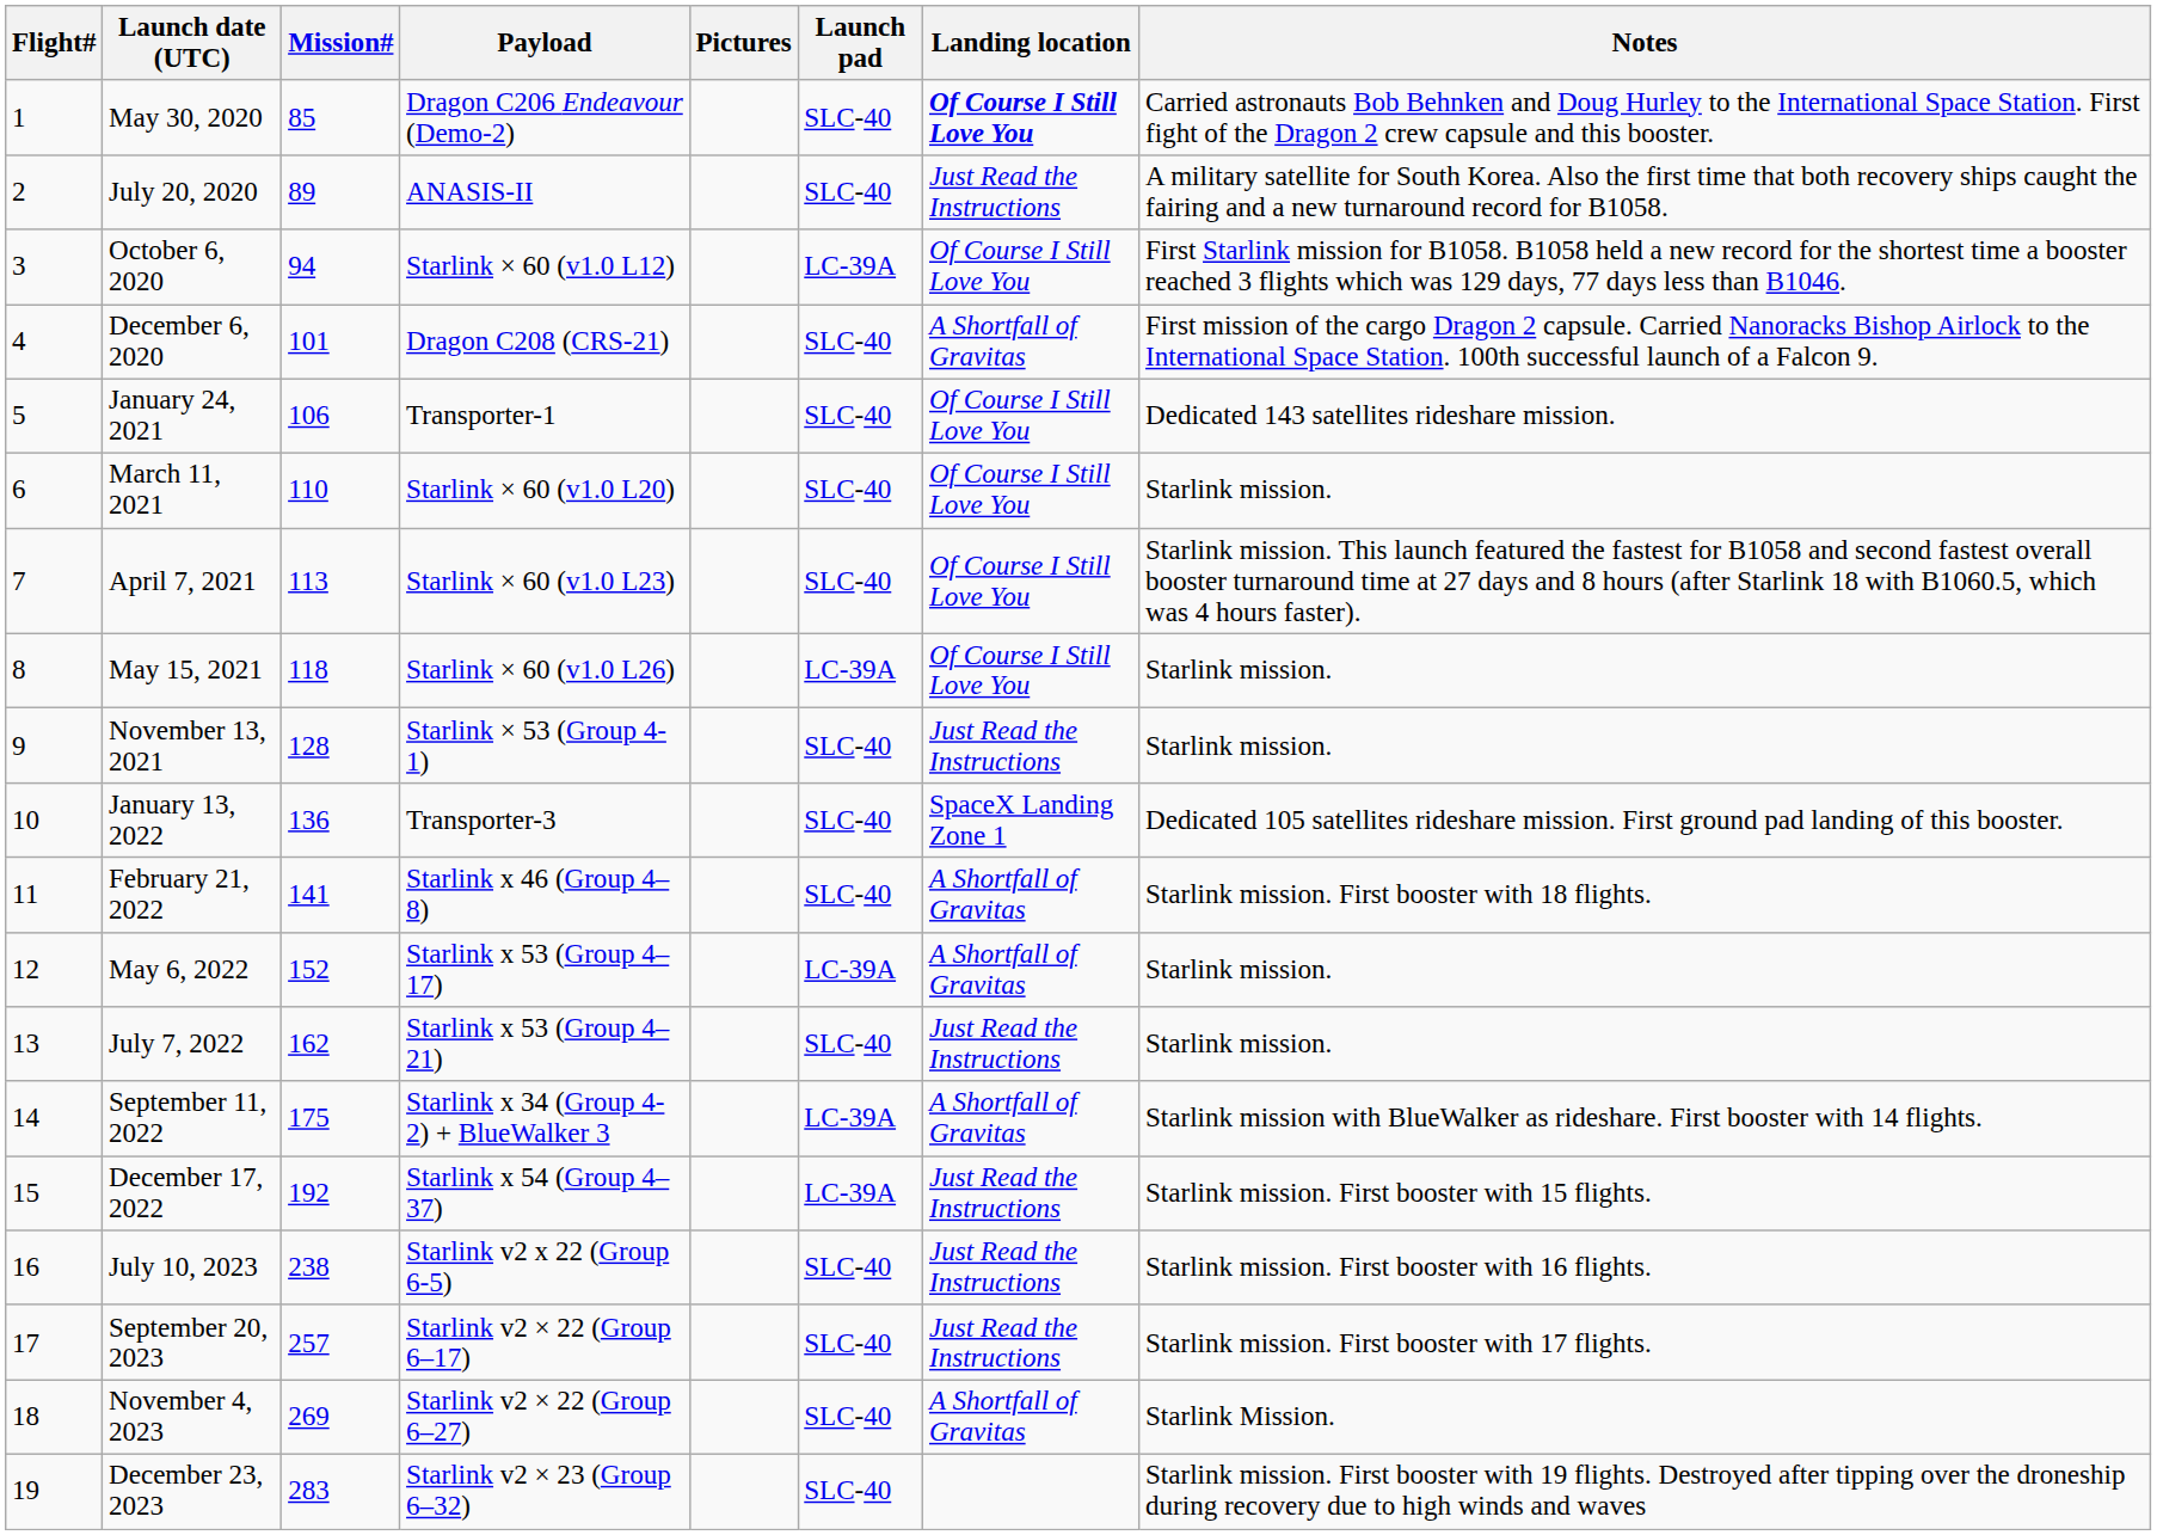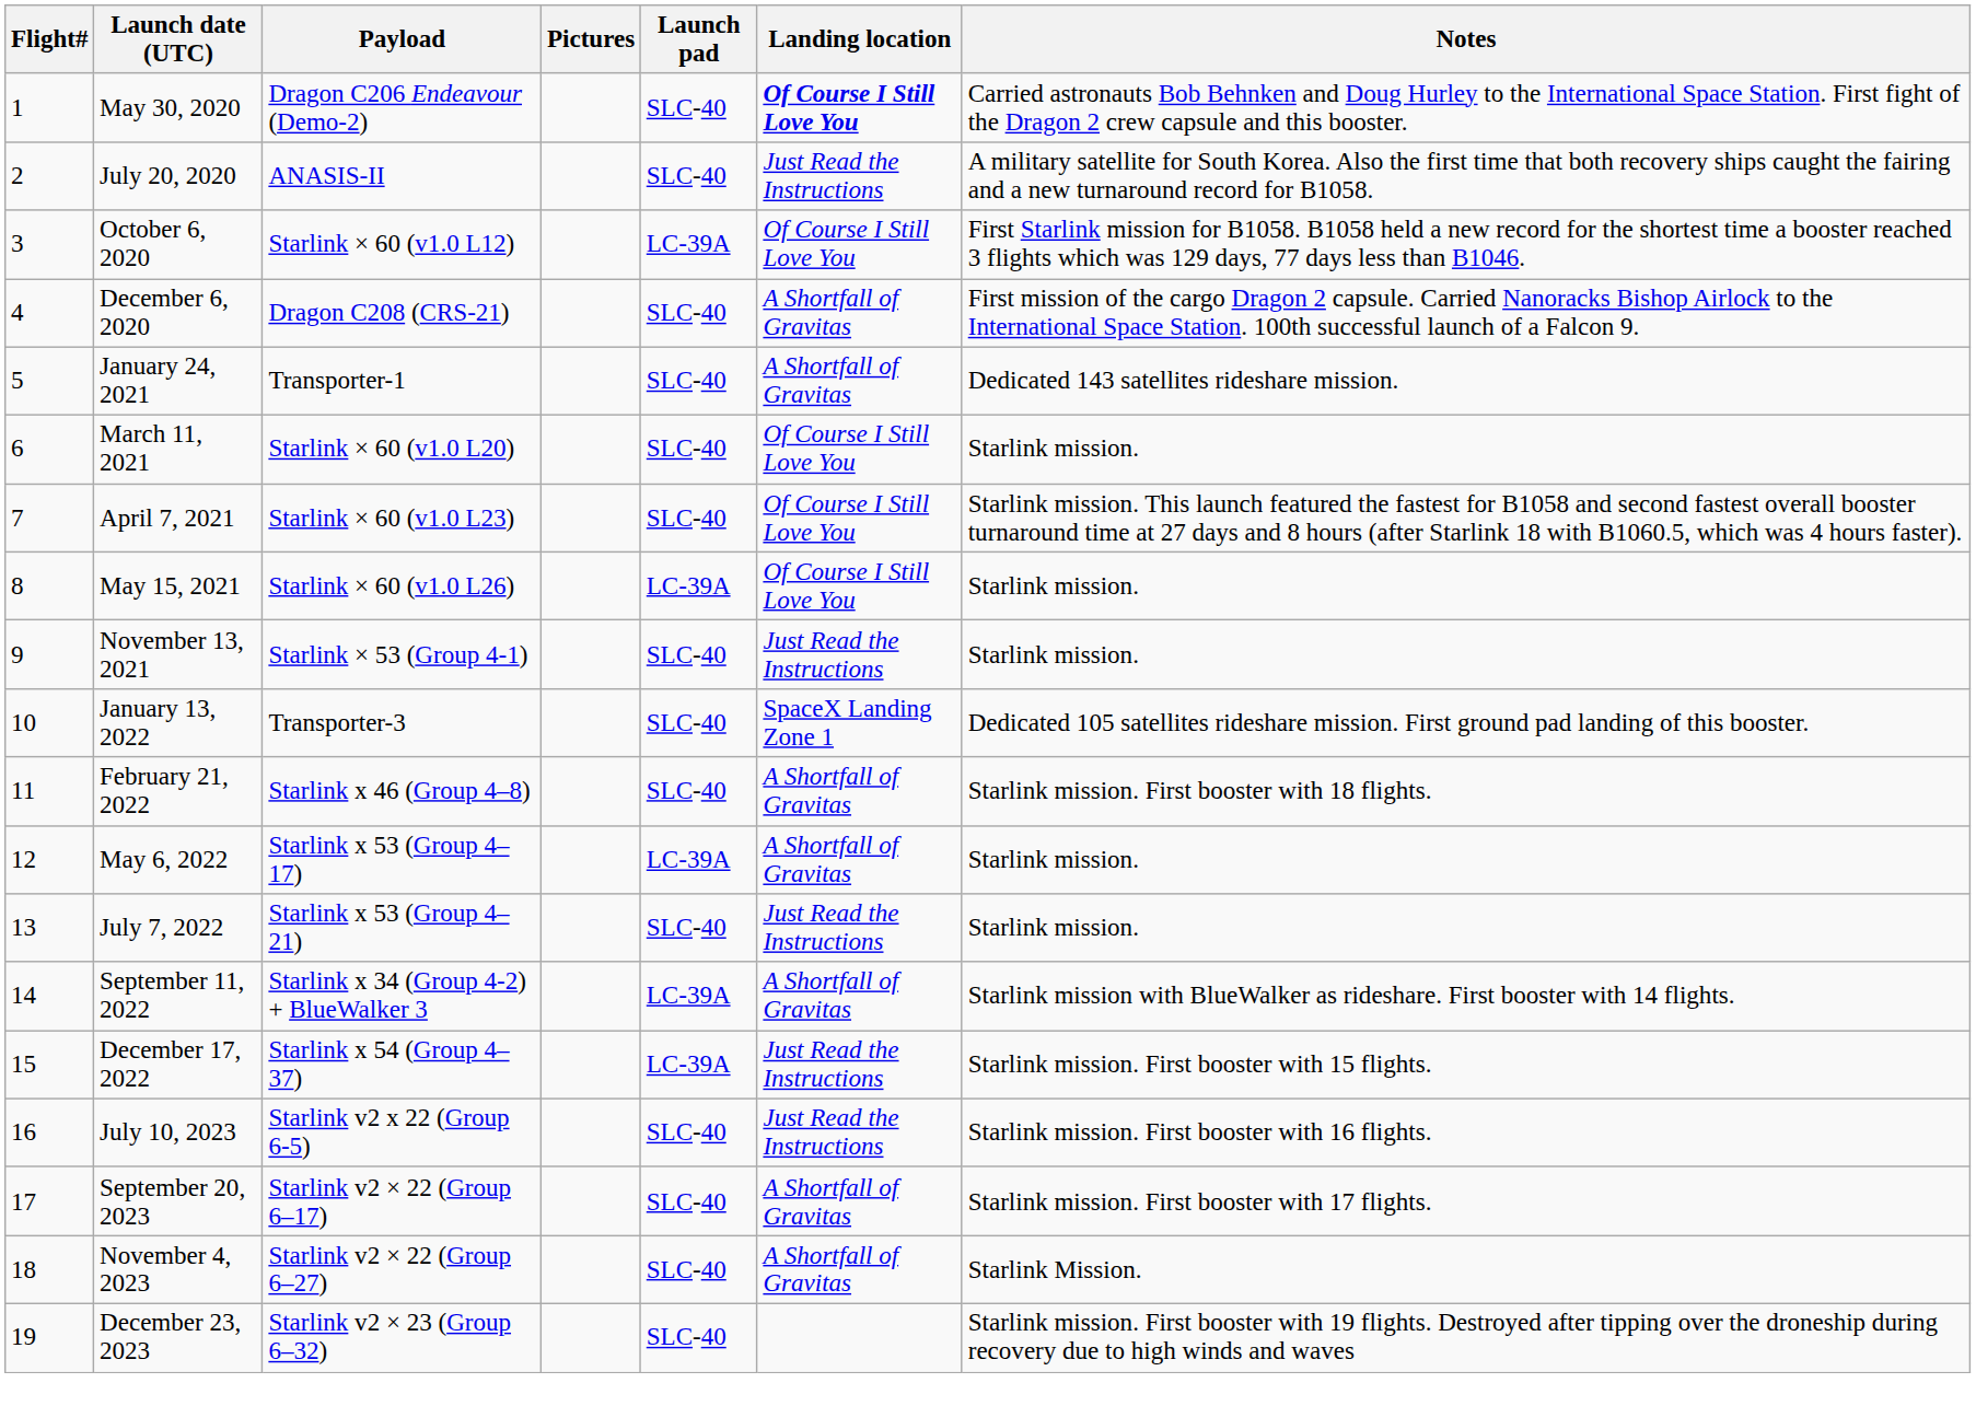 <table class="wikitable">
 <tr>
 <th>Flight#</th>
 <th>Launch date (UTC)</th>
-<th><a href='#'>Mission#</a></th>
 <th>Payload</th>
 <th>Pictures</th>
 <th>Launch pad</th>
 <th>Landing location</th>
 <th>Notes</th>
 </tr>
 <tr>
 <td>1</td>
 <td>May 30, 2020</td>
-<td><a href='#'>85</a></td>
 <td><a href='#'>Dragon C206 <em>Endeavour</em></a> (<a href='#'>Demo-2</a>) </td>
 <td></td>
 <td><a href='#'>SLC</a>-<a href='#'>40</a></td>
 <td><strong><em><a href='#'>Of Course I Still Love You</a></em></strong></td>
 <td>Carried astronauts <a href='#'>Bob Behnken</a> and <a href='#'>Doug Hurley</a> to the <a href='#'>International Space Station</a>. First fight of the <a href='#'>Dragon 2</a> crew capsule and this booster.</td>
 </tr>
 <tr>
 <td>2</td>
 <td>July 20, 2020</td>
-<td><a href='#'>89</a></td>
 <td><a href='#'>ANASIS-II</a></td>
 <td></td>
 <td><a href='#'>SLC</a>-<a href='#'>40</a></td>
 <td><em><a href='#'>Just Read the Instructions</a></em></td>
 <td>A military satellite for South Korea. Also the first time that both recovery ships caught the fairing and a new turnaround record for B1058.</td>
 </tr>
 <tr>
 <td>3</td>
 <td>October 6, 2020</td>
-<td><a href='#'>94</a></td>
 <td><a href='#'>Starlink</a> × 60 (<a href='#'>v1.0 L12</a>)</td>
 <td></td>
 <td><a href='#'>LC-39A</a></td>
 <td><em><a href='#'>Of Course I Still Love You</a></em></td>
 <td>First <a href='#'>Starlink</a> mission for B1058. B1058 held a new record for the shortest time a booster reached 3 flights which was 129 days, 77 days less than <a href='#'>B1046</a>.</td>
 </tr>
 <tr>
 <td>4</td>
 <td>December 6, 2020</td>
-<td><a href='#'>101</a></td>
 <td><a href='#'>Dragon C208</a> (<a href='#'>CRS-21</a>)</td>
 <td></td>
 <td><a href='#'>SLC</a>-<a href='#'>40</a></td>
 <td><em><a href='#'>A Shortfall of Gravitas</a></em></td>
 <td>First mission of the cargo <a href='#'>Dragon 2</a> capsule. Carried <a href='#'>Nanoracks Bishop Airlock</a> to the <a href='#'>International Space Station</a>. 100th successful launch of a Falcon 9.</td>
 </tr>
 <tr>
 <td>5</td>
 <td>January 24, 2021</td>
-<td><a href='#'>106</a></td>
 <td>Transporter-1</td>
 <td></td>
 <td><a href='#'>SLC</a>-<a href='#'>40</a></td>
-<td><em><a href='#'>Of Course I Still Love You</a></em></td>
+<td><em><a href='#'>A Shortfall of Gravitas</a></em></td>
 <td>Dedicated 143 satellites rideshare mission.</td>
 </tr>
 <tr>
 <td>6</td>
 <td>March 11, 2021</td>
-<td><a href='#'>110</a></td>
 <td><a href='#'>Starlink</a> × 60 (<a href='#'>v1.0 L20</a>)</td>
 <td></td>
 <td><a href='#'>SLC</a>-<a href='#'>40</a></td>
 <td><em><a href='#'>Of Course I Still Love You</a></em></td>
 <td>Starlink mission.</td>
 </tr>
 <tr>
 <td>7</td>
 <td>April 7, 2021</td>
-<td><a href='#'>113</a></td>
 <td><a href='#'>Starlink</a> × 60 (<a href='#'>v1.0 L23</a>)</td>
 <td></td>
 <td><a href='#'>SLC</a>-<a href='#'>40</a></td>
 <td><em><a href='#'>Of Course I Still Love You</a></em></td>
 <td>Starlink mission. This launch featured the fastest for B1058 and second fastest overall booster turnaround time at 27 days and 8 hours (after Starlink 18 with B1060.5, which was 4 hours faster).</td>
 </tr>
 <tr>
 <td>8</td>
 <td>May 15, 2021</td>
-<td><a href='#'>118</a></td>
 <td><a href='#'>Starlink</a> × 60 (<a href='#'>v1.0 L26</a>)</td>
 <td></td>
 <td><a href='#'>LC-39A</a></td>
 <td><em><a href='#'>Of Course I Still Love You</a></em></td>
 <td>Starlink mission.</td>
 </tr>
 <tr>
 <td>9</td>
 <td>November 13, 2021</td>
-<td><a href='#'>128</a></td>
 <td><a href='#'>Starlink</a> × 53 (<a href='#'>Group 4-1</a>)</td>
 <td></td>
 <td><a href='#'>SLC</a>-<a href='#'>40</a></td>
 <td><a href='#'><em>Just Read the Instructions</em></a></td>
 <td>Starlink mission.</td>
 </tr>
 <tr>
 <td>10</td>
 <td>January 13, 2022</td>
-<td><a href='#'>136</a></td>
 <td>Transporter-3</td>
 <td></td>
 <td><a href='#'>SLC</a>-<a href='#'>40</a></td>
 <td><a href='#'>SpaceX Landing Zone 1</a></td>
 <td>Dedicated 105 satellites rideshare mission. First ground pad landing of this booster.</td>
 </tr>
 <tr>
 <td>11</td>
 <td>February 21, 2022</td>
-<td><a href='#'>141</a></td>
 <td><a href='#'>Starlink</a> x 46 (<a href='#'>Group 4–8</a>)</td>
 <td></td>
 <td><a href='#'>SLC</a>-<a href='#'>40</a></td>
 <td><em><a href='#'>A Shortfall of Gravitas</a></em></td>
 <td>Starlink mission. First booster with 18 flights.</td>
 </tr>
 <tr>
 <td>12</td>
 <td>May 6, 2022</td>
-<td><a href='#'>152</a></td>
 <td><a href='#'>Starlink</a> x 53 (<a href='#'>Group 4–17</a>)</td>
 <td></td>
 <td><a href='#'>LC-39A</a></td>
 <td><em><a href='#'>A Shortfall of Gravitas</a></em></td>
 <td>Starlink mission.</td>
 </tr>
 <tr>
 <td>13</td>
 <td>July 7, 2022</td>
-<td><a href='#'>162</a></td>
 <td><a href='#'>Starlink</a> x 53 (<a href='#'>Group 4–21</a>)</td>
 <td></td>
 <td><a href='#'>SLC</a>-<a href='#'>40</a></td>
 <td><a href='#'><em>Just Read the Instructions</em></a></td>
 <td>Starlink mission.</td>
 </tr>
 <tr>
 <td>14</td>
 <td>September 11, 2022</td>
-<td><a href='#'>175</a></td>
 <td><a href='#'>Starlink</a> x 34 (<a href='#'>Group 4-2</a>) + <a href='#'>BlueWalker 3</a></td>
 <td></td>
 <td><a href='#'>LC-39A</a></td>
 <td><em><a href='#'>A Shortfall of Gravitas</a></em></td>
 <td>Starlink mission with BlueWalker as rideshare. First booster with 14 flights.</td>
 </tr>
 <tr>
 <td>15</td>
 <td>December 17, 2022</td>
-<td><a href='#'>192</a></td>
 <td><a href='#'>Starlink</a> x 54 (<a href='#'>Group 4–37</a>)</td>
 <td></td>
 <td><a href='#'>LC-39A</a></td>
 <td><a href='#'><em>Just Read the Instructions</em></a></td>
 <td>Starlink mission. First booster with 15 flights.</td>
 </tr>
 <tr>
 <td>16</td>
 <td>July 10, 2023</td>
-<td><a href='#'>238</a></td>
 <td><a href='#'>Starlink</a> v2 x 22 (<a href='#'>Group 6-5</a>)</td>
 <td></td>
 <td><a href='#'>SLC</a>-<a href='#'>40</a></td>
 <td><a href='#'><em>Just Read the Instructions</em></a></td>
 <td>Starlink mission. First booster with 16 flights.</td>
 </tr>
 <tr>
 <td>17</td>
 <td>September 20, 2023</td>
-<td><a href='#'>257</a></td>
 <td><a href='#'>Starlink</a> v2 × 22 (<a href='#'>Group 6–17</a>)</td>
 <td></td>
 <td><a href='#'>SLC</a>-<a href='#'>40</a></td>
-<td><a href='#'><em>Just Read the Instructions</em></a></td>
+<td><em><a href='#'>A Shortfall of Gravitas</a></em></td>
 <td>Starlink mission. First booster with 17 flights.</td>
 </tr>
 <tr>
 <td>18</td>
 <td>November 4, 2023</td>
-<td><a href='#'>269</a></td>
 <td><a href='#'>Starlink</a> v2 × 22 (<a href='#'>Group 6–27</a>)</td>
 <td></td>
 <td><a href='#'>SLC</a>-<a href='#'>40</a></td>
 <td><em><a href='#'>A Shortfall of Gravitas</a></em></td>
 <td>Starlink Mission.</td>
 </tr>
 <tr>
 <td>19</td>
 <td>December 23, 2023</td>
-<td><a href='#'>283</a></td>
 <td><a href='#'>Starlink</a> v2 × 23 (<a href='#'>Group 6–32</a>)</td>
 <td></td>
 <td><a href='#'>SLC</a>-<a href='#'>40</a></td>
 <td></td>
 <td>Starlink mission. First booster with 19 flights. Destroyed after tipping over the droneship during recovery due to high winds and waves</td>
 </tr>
 </table>
